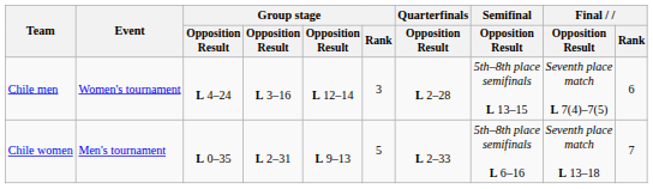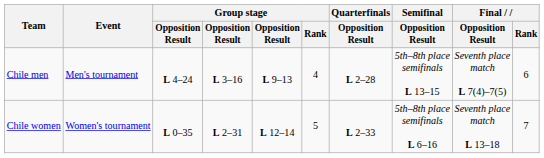 <table class=wikitable style=font-size:90%;text-align:center>
 <tr>
 <th rowspan=2>Team</th>
 <th rowspan=2>Event</th>
 <th colspan=4>Group stage</th>
 <th>Quarterfinals</th>
 <th>Semifinal</th>
 <th colspan=2>Final /  / </th>
 </tr>
 <tr style=font-size:95%>
 <th>Opposition<br>Result</th>
 <th>Opposition<br>Result</th>
 <th>Opposition<br>Result</th>
 <th>Rank</th>
 <th>Opposition<br>Result</th>
 <th>Opposition<br>Result</th>
 <th>Opposition<br>Result</th>
 <th>Rank</th>
 </tr>
 <tr>
 <td style="text-align:left"><a href='#'>Chile men</a></td>
-<td style="text-align:left"><a href='#'>Women's tournament</a></td>
+<td style="text-align:left"><a href='#'>Men's tournament</a></td>
 <td><br><strong>L</strong> 4–24</td>
 <td><br><strong>L</strong> 3–16</td>
-<td><br><strong>L</strong> 12–14</td>
-<td>3</td>
+<td><br><strong>L</strong> 9–13</td>
+<td>4</td>
 <td><br><strong>L</strong> 2–28</td>
 <td><em>5th–8th place<br>semifinals</em><br><br><strong>L</strong> 13–15</td>
 <td><em>Seventh place<br>match</em><br><br><strong>L</strong> 7(4)–7(5)</td>
 <td>6</td>
 </tr>
 <tr>
 <td style="text-align:left"><a href='#'>Chile women</a></td>
-<td style="text-align:left"><a href='#'>Men's tournament</a></td>
+<td style="text-align:left"><a href='#'>Women's tournament</a></td>
 <td><br><strong>L</strong> 0–35</td>
 <td><br><strong>L</strong> 2–31</td>
-<td><br><strong>L</strong> 9–13</td>
+<td><br><strong>L</strong> 12–14</td>
 <td>5</td>
 <td><br><strong>L</strong> 2–33</td>
 <td><em>5th–8th place<br>semifinals</em><br><br><strong>L</strong> 6–16</td>
 <td><em>Seventh place<br>match</em><br><br><strong>L</strong> 13–18</td>
 <td>7</td>
 </tr>
 </table>
